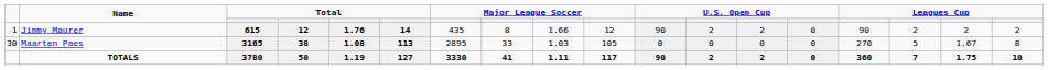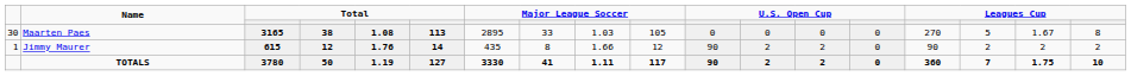 <table class="wikitable" style="text-align:center;">
 <tr>
 <td rowspan="2"  style="width:1%; text-align:center;"><strong></strong></td>
 <td rowspan="2"  style="width:20%; text-align:center;"><strong>Name</strong></td>
 <td colspan="4" style="text-align:center;"><strong>Total</strong></td>
 <td colspan="4" style="text-align:center;"><strong><a href='#'>Major League Soccer</a></strong></td>
 <td colspan="4" style="text-align:center;"><strong><a href='#'>U.S. Open Cup</a></strong></td>
 <td colspan="4" style="text-align:center;"><strong><a href='#'>Leagues Cup</a></strong></td>
 </tr>
 <tr>
 <th width=60></th>
 <th width=60></th>
 <th width=60></th>
 <th width=60></th>
 <th width=60></th>
 <th width=60></th>
 <th width=60></th>
 <th width=60></th>
 <th width=60></th>
 <th width=60></th>
 <th width=60></th>
 <th width=60></th>
 <th width=60></th>
 <th width=60></th>
 <th width=60></th>
 <th width=60></th>
 </tr>
 <tr>
+<td style="text-align: right;">30</td>
+<td style="text-align: left;"> <a href='#'>Maarten Paes</a></td>
+<td style="background: #F0F0F0;"><strong>3165</strong></td>
+<td style="background: #F0F0F0;"><strong>38</strong></td>
+<td style="background: #F0F0F0;"><strong>1.08</strong></td>
+<td style="background: #F0F0F0;"><strong>113</strong></td>
+<td>2895</td>
+<td>33</td>
+<td>1.03</td>
+<td>105</td>
+<td style="background: #F0F0F0;">0</td>
+<td style="background: #F0F0F0;">0</td>
+<td style="background: #F0F0F0;">0</td>
+<td style="background: #F0F0F0;">0</td>
+<td>270</td>
+<td>5</td>
+<td>1.67</td>
+<td>8</td>
+</tr>
+<tr>
 <td style="text-align: right;">1</td>
 <td style="text-align: left;"> <a href='#'>Jimmy Maurer</a></td>
 <td style="background: #F0F0F0;"><strong>615</strong></td>
 <td style="background: #F0F0F0;"><strong>12</strong></td>
 <td style="background: #F0F0F0;"><strong>1.76</strong></td>
 <td style="background: #F0F0F0;"><strong>14</strong></td>
 <td>435</td>
 <td>8</td>
 <td>1.66</td>
 <td>12</td>
 <td style="background: #F0F0F0;">90</td>
 <td style="background: #F0F0F0;">2</td>
 <td style="background: #F0F0F0;">2</td>
 <td style="background: #F0F0F0;">0</td>
 <td>90</td>
 <td>2</td>
 <td>2</td>
 <td>2</td>
-</tr>
-<tr>
-<td style="text-align: right;">30</td>
-<td style="text-align: left;"> <a href='#'>Maarten Paes</a></td>
-<td style="background: #F0F0F0;"><strong>3165</strong></td>
-<td style="background: #F0F0F0;"><strong>38</strong></td>
-<td style="background: #F0F0F0;"><strong>1.08</strong></td>
-<td style="background: #F0F0F0;"><strong>113</strong></td>
-<td>2895</td>
-<td>33</td>
-<td>1.03</td>
-<td>105</td>
-<td style="background: #F0F0F0;">0</td>
-<td style="background: #F0F0F0;">0</td>
-<td style="background: #F0F0F0;">0</td>
-<td style="background: #F0F0F0;">0</td>
-<td>270</td>
-<td>5</td>
-<td>1.67</td>
-<td>8</td>
 </tr>
 <tr>
 <td></td>
 <td><strong>TOTALS</strong></td>
 <td style="background: #F0F0F0;"><strong>3780</strong></td>
 <td style="background: #F0F0F0;"><strong>50</strong></td>
 <td style="background: #F0F0F0;"><strong>1.19</strong></td>
 <td style="background: #F0F0F0;"><strong>127</strong></td>
 <td><strong>3330</strong></td>
 <td><strong>41</strong></td>
 <td><strong>1.11</strong></td>
 <td><strong>117</strong></td>
 <td style="background: #F0F0F0;"><strong>90</strong></td>
 <td style="background: #F0F0F0;"><strong>2</strong></td>
 <td style="background: #F0F0F0;"><strong>2</strong></td>
 <td style="background: #F0F0F0;"><strong>0</strong></td>
 <td><strong>360</strong></td>
 <td><strong>7</strong></td>
 <td><strong>1.75</strong></td>
 <td><strong>10</strong></td>
 </tr>
 </table>
